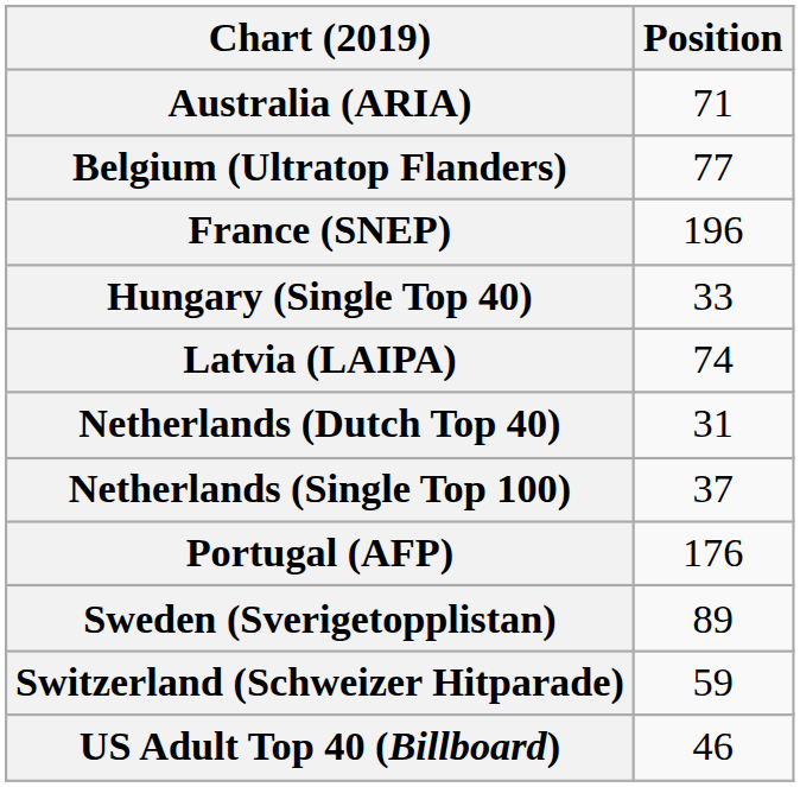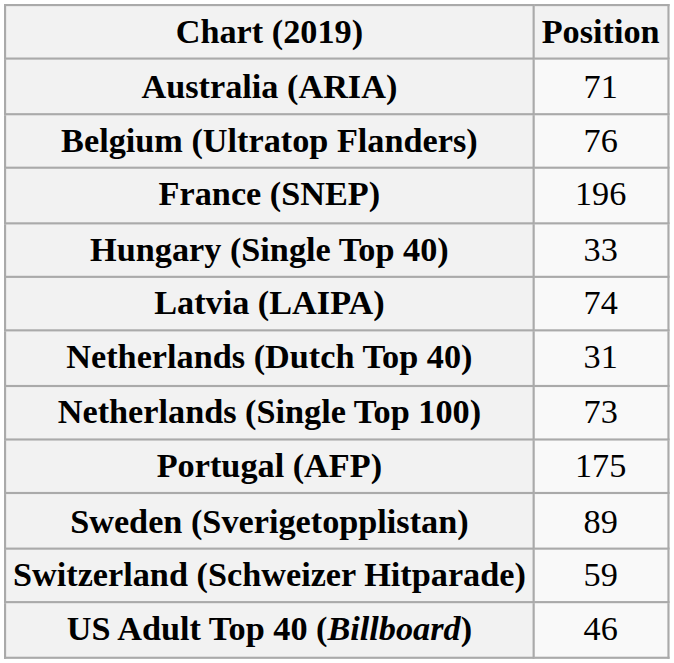 <table class="wikitable sortable plainrowheaders" style="text-align:center">
 <tr>
 <th scope="col">Chart (2019)</th>
 <th scope="col">Position</th>
 </tr>
 <tr>
 <th scope="row">Australia (ARIA)</th>
 <td>71</td>
 </tr>
 <tr>
 <th scope="row">Belgium (Ultratop Flanders)</th>
-<td>77</td>
+<td>76</td>
 </tr>
 <tr>
 <th scope="row">France (SNEP)</th>
 <td>196</td>
 </tr>
 <tr>
 <th scope="row">Hungary (Single Top 40)</th>
 <td>33</td>
 </tr>
 <tr>
 <th scope="row">Latvia (LAIPA)</th>
 <td>74</td>
 </tr>
 <tr>
 <th scope="row">Netherlands (Dutch Top 40)</th>
 <td>31</td>
 </tr>
 <tr>
 <th scope="row">Netherlands (Single Top 100)</th>
-<td>37</td>
+<td>73</td>
 </tr>
 <tr>
 <th scope="row">Portugal (AFP)</th>
-<td>176</td>
+<td>175</td>
 </tr>
 <tr>
 <th scope="row">Sweden (Sverigetopplistan)</th>
 <td>89</td>
 </tr>
 <tr>
 <th scope="row">Switzerland (Schweizer Hitparade)</th>
 <td>59</td>
 </tr>
 <tr>
 <th scope="row">US Adult Top 40 (<em>Billboard</em>)</th>
 <td>46</td>
 </tr>
 </table>
